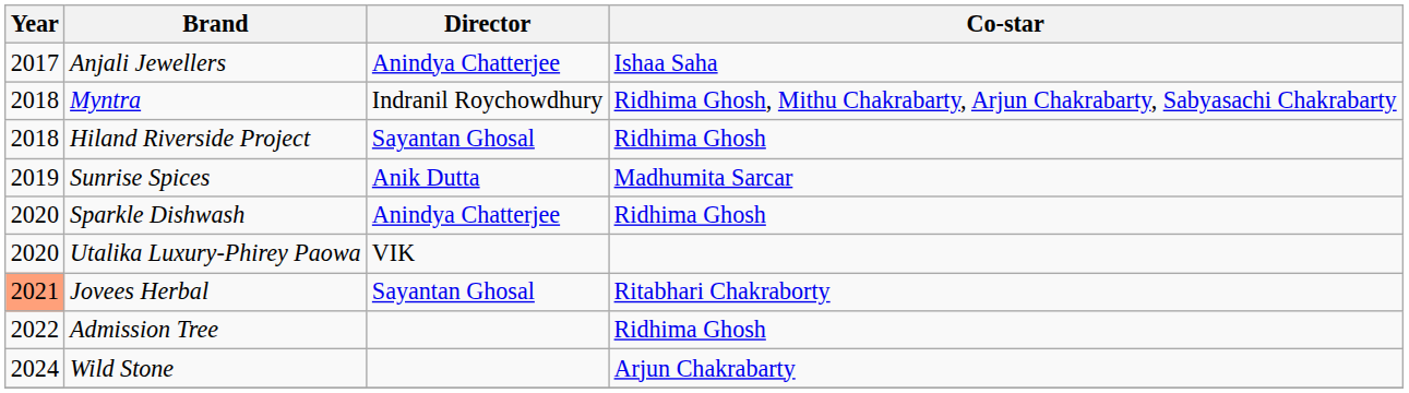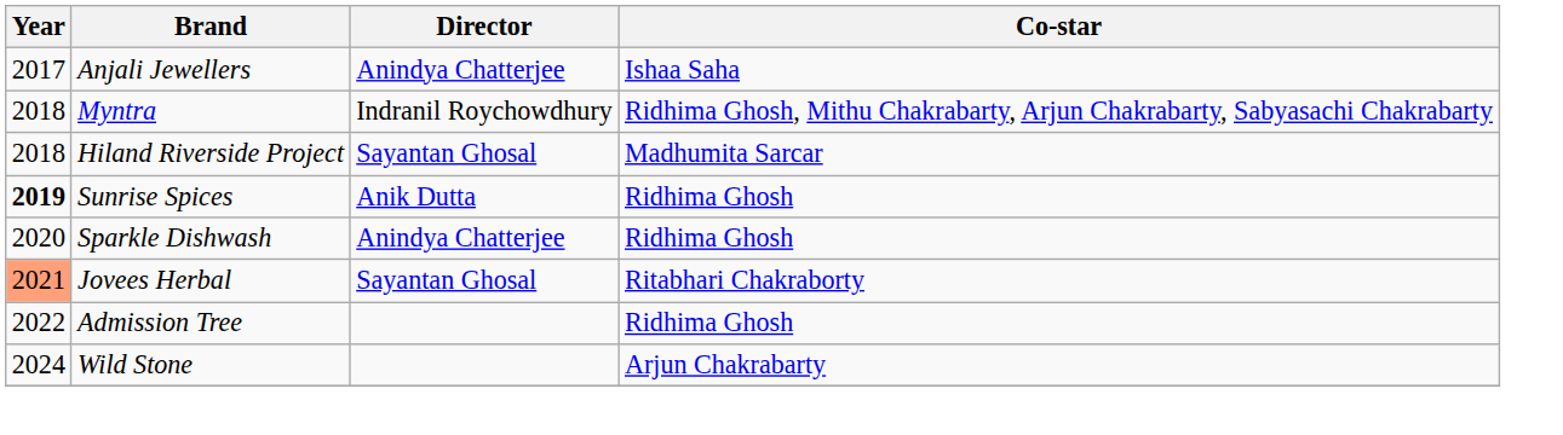 <table class="wikitable sortable">
 <tr>
 <th>Year</th>
 <th>Brand</th>
 <th>Director</th>
 <th>Co-star</th>
 </tr>
 <tr>
 <td>2017</td>
 <td><em>Anjali Jewellers</em></td>
 <td><a href='#'>Anindya Chatterjee</a></td>
 <td><a href='#'>Ishaa Saha</a></td>
 </tr>
 <tr>
 <td>2018</td>
 <td><em><a href='#'>Myntra</a></em></td>
 <td>Indranil Roychowdhury</td>
 <td><a href='#'>Ridhima Ghosh</a>, <a href='#'>Mithu Chakrabarty</a>, <a href='#'>Arjun Chakrabarty</a>, <a href='#'>Sabyasachi Chakrabarty</a></td>
 </tr>
 <tr>
 <td>2018</td>
 <td><em>Hiland Riverside Project</em></td>
 <td><a href='#'>Sayantan Ghosal</a></td>
-<td><a href='#'>Ridhima Ghosh</a></td>
+<td><a href='#'>Madhumita Sarcar</a></td>
 </tr>
 <tr>
-<td>2019</td>
+<td><strong>2019</strong></td>
 <td><em>Sunrise Spices</em></td>
 <td><a href='#'>Anik Dutta</a></td>
-<td><a href='#'>Madhumita Sarcar</a></td>
+<td><a href='#'>Ridhima Ghosh</a></td>
 </tr>
 <tr>
 <td>2020</td>
 <td><em>Sparkle Dishwash</em></td>
 <td><a href='#'>Anindya Chatterjee</a></td>
 <td><a href='#'>Ridhima Ghosh</a></td>
-</tr>
-<tr>
-<td>2020</td>
-<td><em>Utalika Luxury-Phirey Paowa</em></td>
-<td>VIK</td>
-<td></td>
 </tr>
 <tr>
 <td style="background: lightsalmon;">2021</td>
 <td><em>Jovees Herbal</em></td>
 <td><a href='#'>Sayantan Ghosal</a></td>
 <td><a href='#'>Ritabhari Chakraborty</a></td>
 </tr>
 <tr>
 <td>2022</td>
 <td><em>Admission Tree</em></td>
 <td></td>
 <td><a href='#'>Ridhima Ghosh</a></td>
 </tr>
 <tr>
 <td>2024</td>
 <td><em>Wild Stone</em></td>
 <td></td>
 <td><a href='#'>Arjun Chakrabarty</a></td>
 </tr>
 <tr>
 </tr>
 </table>
